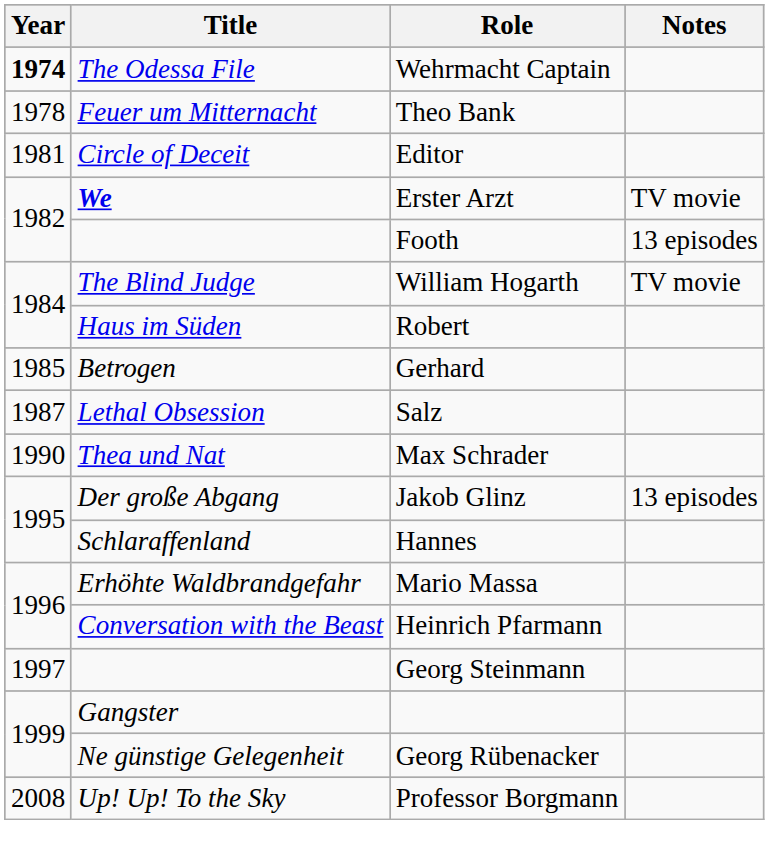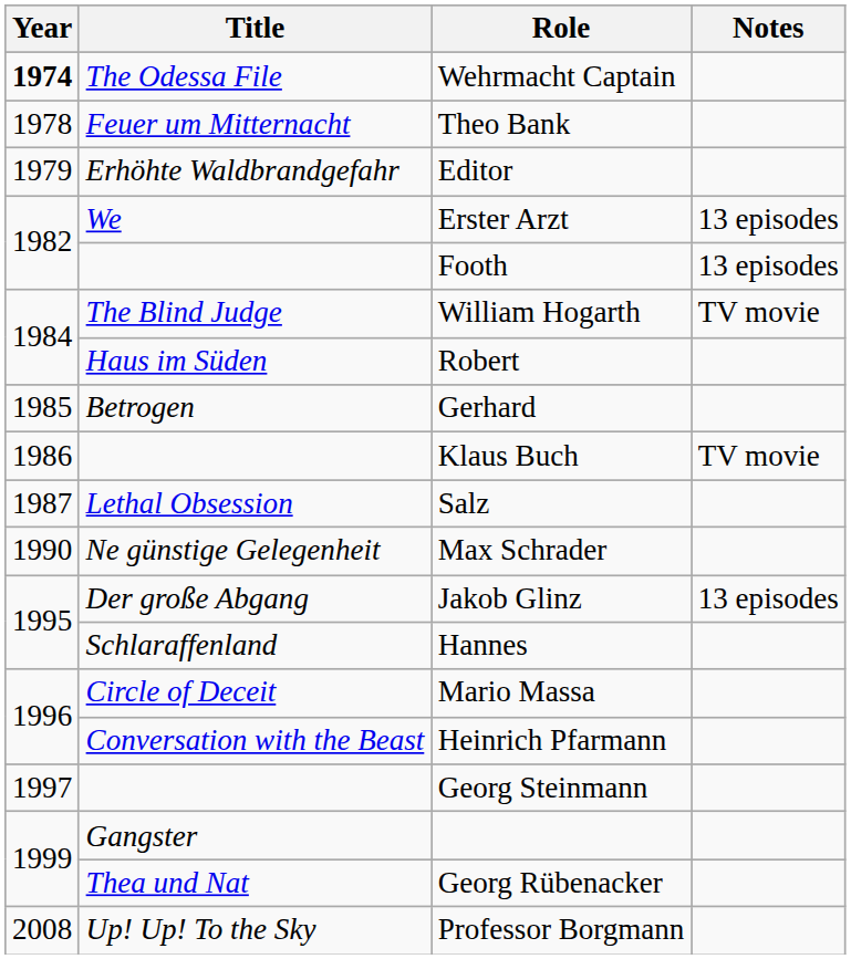 <table class="wikitable">
 <tr>
 <th>Year</th>
 <th>Title</th>
 <th>Role</th>
 <th>Notes</th>
 </tr>
 <tr>
 <td><strong>1974</strong></td>
 <td><em><a href='#'>The Odessa File</a></em></td>
 <td>Wehrmacht Captain</td>
 <td></td>
 </tr>
 <tr>
 <td>1978</td>
 <td><em><a href='#'>Feuer um Mitternacht</a></em></td>
 <td>Theo Bank</td>
 <td></td>
 </tr>
 <tr>
-<td>1981</td>
-<td><em><a href='#'>Circle of Deceit</a></em></td>
+<td>1979</td>
+<td><em>Erhöhte Waldbrandgefahr</em></td>
 <td>Editor</td>
 <td></td>
 </tr>
 <tr>
 <td rowspan=2>1982</td>
-<td><strong><em><a href='#'>We</a></em></strong></td>
+<td><em><a href='#'>We</a></em></td>
 <td>Erster Arzt</td>
-<td>TV movie</td>
+<td>13 episodes</td>
 </tr>
 <tr>
 <td><em></em></td>
 <td>Footh</td>
 <td>13 episodes</td>
 </tr>
 <tr>
 <td rowspan=2>1984</td>
 <td><em><a href='#'>The Blind Judge</a></em></td>
 <td>William Hogarth</td>
 <td>TV movie</td>
 </tr>
 <tr>
 <td><em><a href='#'>Haus im Süden</a></em></td>
 <td>Robert</td>
 <td></td>
 </tr>
 <tr>
 <td>1985</td>
 <td><em>Betrogen</em></td>
 <td>Gerhard</td>
 <td></td>
 </tr>
 <tr>
+<td>1986</td>
+<td><em></em></td>
+<td>Klaus Buch</td>
+<td>TV movie</td>
+</tr>
+<tr>
 <td>1987</td>
 <td><em><a href='#'>Lethal Obsession</a></em></td>
 <td>Salz</td>
 <td></td>
 </tr>
 <tr>
 <td>1990</td>
-<td><em><a href='#'>Thea und Nat</a></em></td>
+<td><em>Ne günstige Gelegenheit</em></td>
 <td>Max Schrader</td>
 <td></td>
 </tr>
 <tr>
 <td rowspan=2>1995</td>
 <td><em>Der große Abgang</em></td>
 <td>Jakob Glinz</td>
 <td>13 episodes</td>
 </tr>
 <tr>
 <td><em>Schlaraffenland</em></td>
 <td>Hannes</td>
 <td></td>
 </tr>
 <tr>
 <td rowspan=2>1996</td>
-<td><em>Erhöhte Waldbrandgefahr</em></td>
+<td><em><a href='#'>Circle of Deceit</a></em></td>
 <td>Mario Massa</td>
 <td></td>
 </tr>
 <tr>
 <td><em><a href='#'>Conversation with the Beast</a></em></td>
 <td>Heinrich Pfarmann</td>
 <td></td>
 </tr>
 <tr>
 <td>1997</td>
 <td><em></em></td>
 <td>Georg Steinmann</td>
 <td></td>
 </tr>
 <tr>
 <td rowspan=2>1999</td>
 <td><em>Gangster</em></td>
 <td></td>
 <td></td>
 </tr>
 <tr>
-<td><em>Ne günstige Gelegenheit</em></td>
+<td><em><a href='#'>Thea und Nat</a></em></td>
 <td>Georg Rübenacker</td>
 <td></td>
 </tr>
 <tr>
 <td>2008</td>
 <td><em>Up! Up! To the Sky</em></td>
 <td>Professor Borgmann</td>
 <td></td>
 </tr>
 </table>
